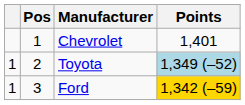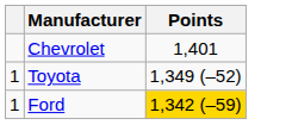 <table class="wikitable" style="font-size: 95%;">
 <tr>
 <th></th>
-<th>Pos</th>
 <th>Manufacturer</th>
 <th>Points</th>
 </tr>
 <tr>
 <td align="left"></td>
-<td style="text-align:center;">1</td>
 <td><a href='#'>Chevrolet</a></td>
 <td style="text-align:center;">1,401</td>
 </tr>
 <tr>
 <td align="left"> 1</td>
-<td style="text-align:center;">2</td>
 <td><a href='#'>Toyota</a></td>
-<td style="background: lightblue; text-align:center;">1,349 (–52)</td>
+<td style="text-align:center;">1,349 (–52)</td>
 </tr>
 <tr>
 <td align="left"> 1</td>
-<td style="text-align:center;">3</td>
 <td><a href='#'>Ford</a></td>
 <td style="background: gold; text-align:center;">1,342 (–59)</td>
 </tr>
 </table>
